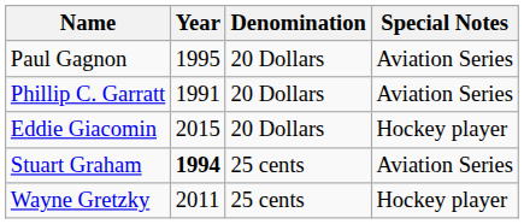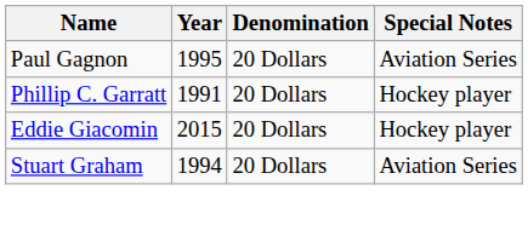 <table class="wikitable">
 <tr>
 <th>Name</th>
 <th>Year</th>
 <th>Denomination</th>
 <th>Special Notes</th>
 </tr>
 <tr>
 <td>Paul Gagnon </td>
 <td>1995</td>
 <td>20 Dollars</td>
 <td>Aviation Series</td>
 </tr>
 <tr>
 <td><a href='#'>Phillip C. Garratt</a></td>
 <td>1991</td>
 <td>20 Dollars</td>
-<td>Aviation Series</td>
+<td>Hockey player</td>
 </tr>
 <tr>
 <td><a href='#'>Eddie Giacomin</a></td>
 <td>2015</td>
 <td>20 Dollars</td>
 <td>Hockey player</td>
 </tr>
 <tr>
 <td><a href='#'>Stuart Graham</a></td>
-<td><strong>1994</strong></td>
-<td>25 cents</td>
+<td>1994</td>
+<td>20 Dollars</td>
 <td>Aviation Series</td>
 </tr>
-<tr>
-<td><a href='#'>Wayne Gretzky</a></td>
-<td>2011</td>
-<td>25 cents</td>
-<td>Hockey player</td>
-</tr>
 </table>
